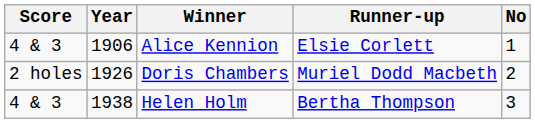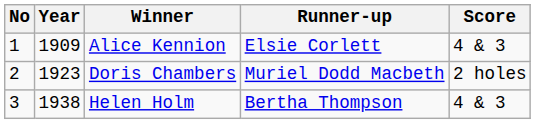 <table class=wikitable style="font-size: 95%;">
 <tr>
-<th>Score</th>
+<th>No</th>
 <th>Year</th>
 <th>Winner</th>
 <th>Runner-up</th>
-<th>No</th>
+<th>Score</th>
 </tr>
 <tr>
-<td>4 & 3</td>
-<td>1906</td>
+<td>1</td>
+<td>1909</td>
 <td> <a href='#'>Alice Kennion</a></td>
 <td> <a href='#'>Elsie Corlett</a></td>
-<td>1</td>
+<td>4 & 3</td>
 </tr>
 <tr>
-<td>2 holes</td>
-<td>1926</td>
+<td>2</td>
+<td>1923</td>
 <td> <a href='#'>Doris Chambers</a></td>
 <td> <a href='#'>Muriel Dodd Macbeth</a></td>
-<td>2</td>
+<td>2 holes</td>
 </tr>
 <tr>
-<td>4 & 3</td>
+<td>3</td>
 <td>1938</td>
 <td> <a href='#'>Helen Holm</a></td>
 <td> <a href='#'>Bertha Thompson</a></td>
-<td>3</td>
+<td>4 & 3</td>
 </tr>
 </table>
